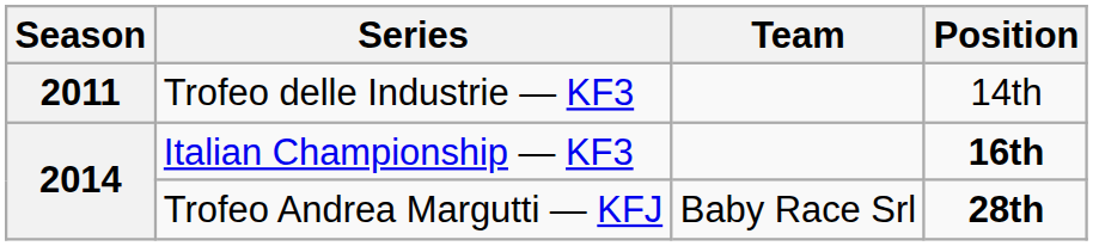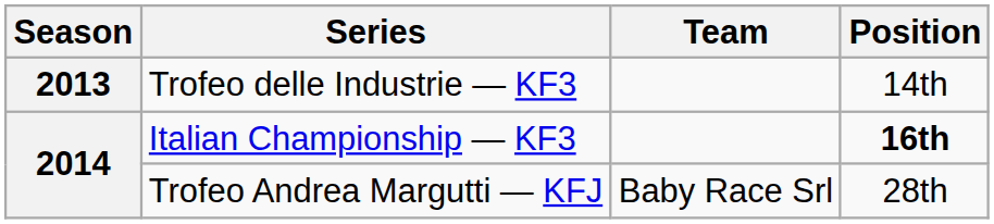 <table class="wikitable" style="font-size: 85%; text-align:center">
 <tr>
 <th>Season</th>
 <th>Series</th>
 <th>Team</th>
 <th>Position</th>
 </tr>
 <tr>
-<th>2011</th>
+<th>2013</th>
 <td align="left">Trofeo delle Industrie — <a href='#'>KF3</a></td>
 <td align="left"></td>
 <td>14th</td>
 </tr>
 <tr>
 <th rowspan="2">2014</th>
 <td align="left"><a href='#'>Italian Championship</a> — <a href='#'>KF3</a></td>
 <td align="left"></td>
 <td><strong>16th</strong></td>
 </tr>
 <tr>
 <td align="left">Trofeo Andrea Margutti — <a href='#'>KFJ</a></td>
 <td align="left">Baby Race Srl</td>
-<td><strong>28th</strong></td>
+<td>28th</td>
 </tr>
 </table>
